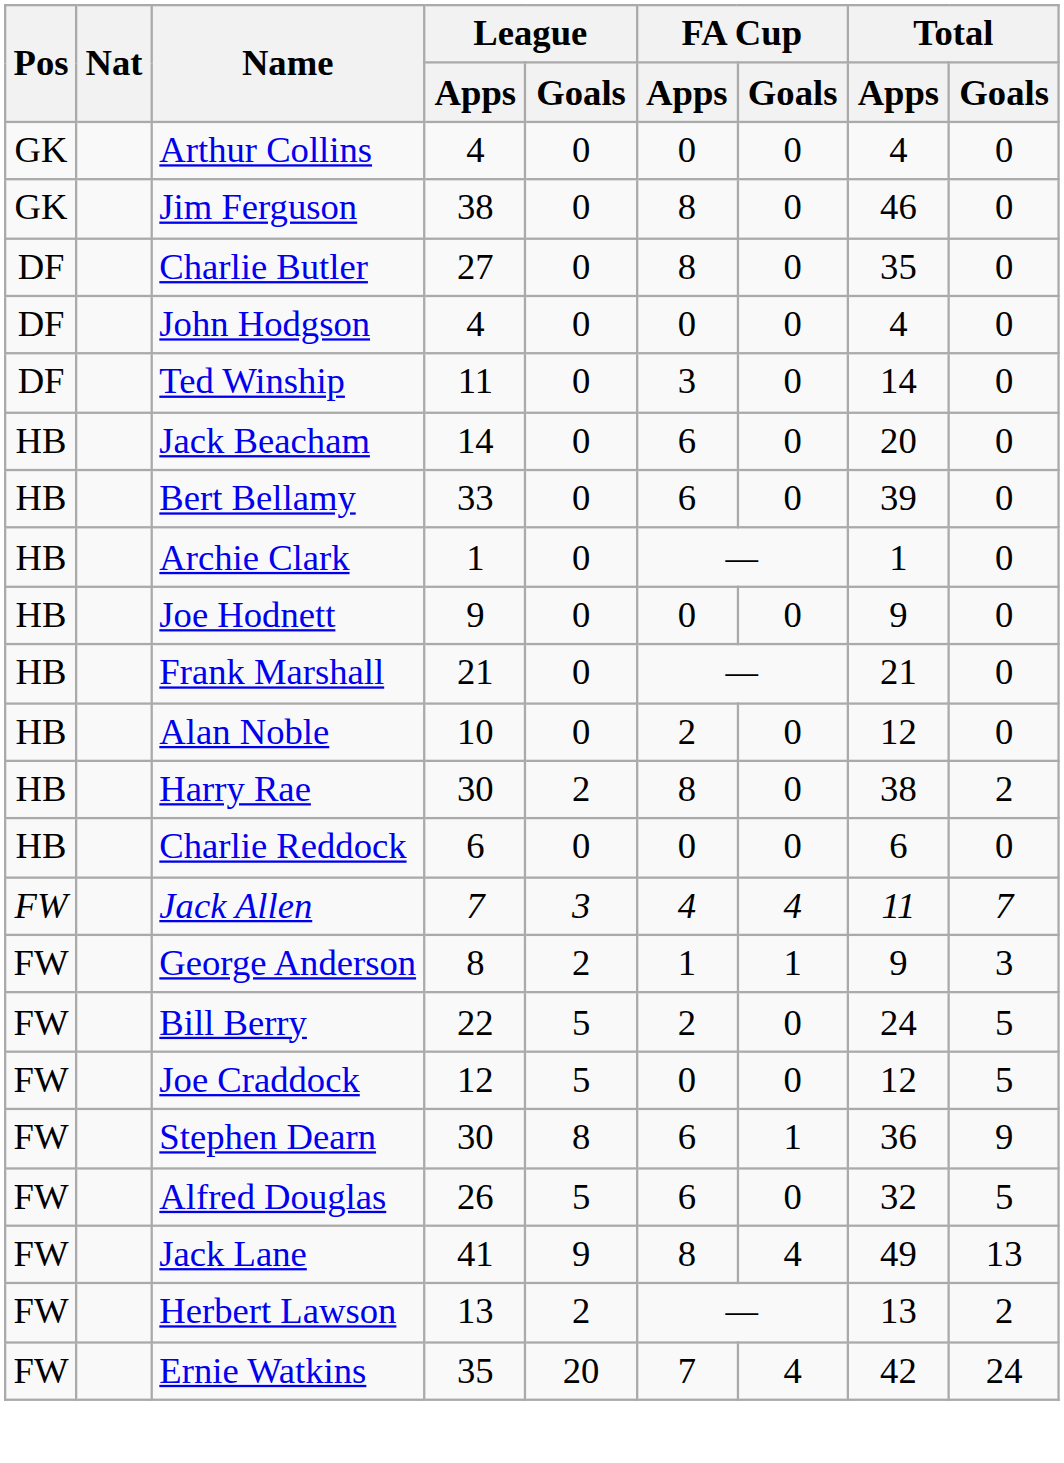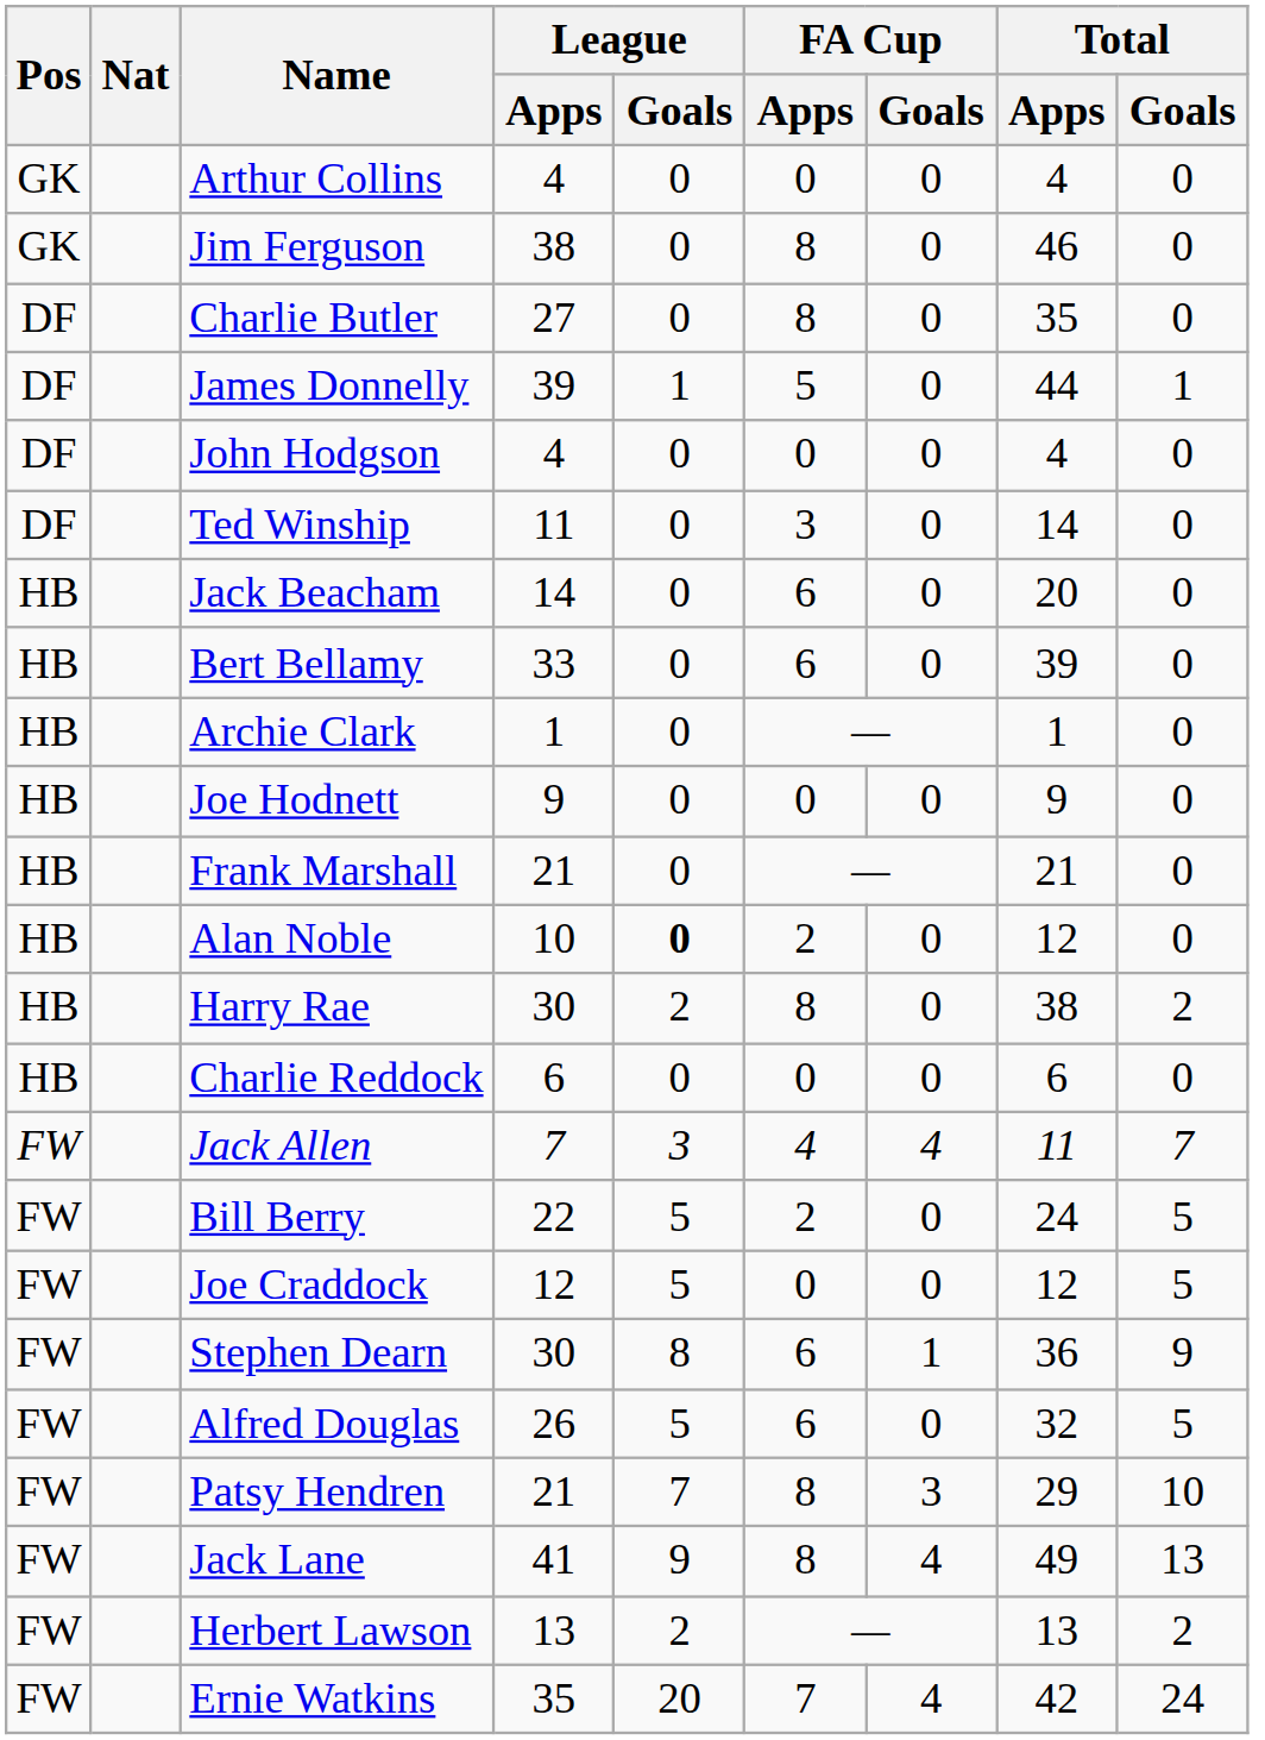 <table class="wikitable" style="text-align:center">
 <tr>
 <th rowspan="2">Pos</th>
 <th rowspan="2">Nat</th>
 <th rowspan="2">Name</th>
 <th colspan="2" style="width:85px;">League</th>
 <th colspan="2" style="width:85px;">FA Cup</th>
 <th colspan="2" style="width:85px;">Total</th>
 </tr>
 <tr>
 <th>Apps</th>
 <th>Goals</th>
 <th>Apps</th>
 <th>Goals</th>
 <th>Apps</th>
 <th>Goals</th>
 </tr>
 <tr>
 <td>GK</td>
 <td></td>
 <td style="text-align:left;"><a href='#'>Arthur Collins</a></td>
 <td>4</td>
 <td>0</td>
 <td>0</td>
 <td>0</td>
 <td>4</td>
 <td>0</td>
 </tr>
 <tr>
 <td>GK</td>
 <td></td>
 <td style="text-align:left;"><a href='#'>Jim Ferguson</a></td>
 <td>38</td>
 <td>0</td>
 <td>8</td>
 <td>0</td>
 <td>46</td>
 <td>0</td>
 </tr>
 <tr>
 <td>DF</td>
 <td></td>
 <td style="text-align:left;"><a href='#'>Charlie Butler</a></td>
 <td>27</td>
 <td>0</td>
 <td>8</td>
 <td>0</td>
 <td>35</td>
 <td>0</td>
+</tr>
+<tr>
+<td>DF</td>
+<td></td>
+<td style="text-align:left;"><a href='#'>James Donnelly</a></td>
+<td>39</td>
+<td>1</td>
+<td>5</td>
+<td>0</td>
+<td>44</td>
+<td>1</td>
 </tr>
 <tr>
 <td>DF</td>
 <td></td>
 <td style="text-align:left;"><a href='#'>John Hodgson</a></td>
 <td>4</td>
 <td>0</td>
 <td>0</td>
 <td>0</td>
 <td>4</td>
 <td>0</td>
 </tr>
 <tr>
 <td>DF</td>
 <td></td>
 <td style="text-align:left;"><a href='#'>Ted Winship</a></td>
 <td>11</td>
 <td>0</td>
 <td>3</td>
 <td>0</td>
 <td>14</td>
 <td>0</td>
 </tr>
 <tr>
 <td>HB</td>
 <td></td>
 <td style="text-align:left;"><a href='#'>Jack Beacham</a></td>
 <td>14</td>
 <td>0</td>
 <td>6</td>
 <td>0</td>
 <td>20</td>
 <td>0</td>
 </tr>
 <tr>
 <td>HB</td>
 <td></td>
 <td style="text-align:left;"><a href='#'>Bert Bellamy</a></td>
 <td>33</td>
 <td>0</td>
 <td>6</td>
 <td>0</td>
 <td>39</td>
 <td>0</td>
 </tr>
 <tr>
 <td>HB</td>
 <td></td>
 <td style="text-align:left;"><a href='#'>Archie Clark</a></td>
 <td>1</td>
 <td>0</td>
 <td colspan="2"><em>—</em></td>
 <td>1</td>
 <td>0</td>
 </tr>
 <tr>
 <td>HB</td>
 <td></td>
 <td style="text-align:left;"><a href='#'>Joe Hodnett</a></td>
 <td>9</td>
 <td>0</td>
 <td>0</td>
 <td>0</td>
 <td>9</td>
 <td>0</td>
 </tr>
 <tr>
 <td>HB</td>
 <td></td>
 <td style="text-align:left;"><a href='#'>Frank Marshall</a></td>
 <td>21</td>
 <td>0</td>
 <td colspan="2"><em>—</em></td>
 <td>21</td>
 <td>0</td>
 </tr>
 <tr>
 <td>HB</td>
 <td><em></em></td>
 <td style="text-align:left;"><a href='#'>Alan Noble</a></td>
 <td>10</td>
-<td>0</td>
+<td><strong>0</strong></td>
 <td>2</td>
 <td>0</td>
 <td>12</td>
 <td>0</td>
 </tr>
 <tr>
 <td>HB</td>
 <td></td>
 <td style="text-align:left;"><a href='#'>Harry Rae</a></td>
 <td>30</td>
 <td>2</td>
 <td>8</td>
 <td>0</td>
 <td>38</td>
 <td>2</td>
 </tr>
 <tr>
 <td>HB</td>
 <td></td>
 <td style="text-align:left;"><a href='#'>Charlie Reddock</a></td>
 <td>6</td>
 <td>0</td>
 <td>0</td>
 <td>0</td>
 <td>6</td>
 <td>0</td>
 </tr>
 <tr>
 <td><em>FW</em></td>
 <td><em></em></td>
 <td style="text-align:left;"><a href='#'><em>Jack Allen</em></a></td>
 <td><em>7</em></td>
 <td><em>3</em></td>
 <td><em>4</em></td>
 <td><em>4</em></td>
 <td><em>11</em></td>
 <td><em>7</em></td>
-</tr>
-<tr>
-<td>FW</td>
-<td></td>
-<td style="text-align:left;"><a href='#'>George Anderson</a></td>
-<td>8</td>
-<td>2</td>
-<td>1</td>
-<td>1</td>
-<td>9</td>
-<td>3</td>
 </tr>
 <tr>
 <td>FW</td>
 <td></td>
 <td style="text-align:left;"><a href='#'>Bill Berry</a></td>
 <td>22</td>
 <td>5</td>
 <td>2</td>
 <td>0</td>
 <td>24</td>
 <td>5</td>
 </tr>
 <tr>
 <td>FW</td>
 <td></td>
 <td style="text-align:left;"><a href='#'>Joe Craddock</a></td>
 <td>12</td>
 <td>5</td>
 <td>0</td>
 <td>0</td>
 <td>12</td>
 <td>5</td>
 </tr>
 <tr>
 <td>FW</td>
 <td></td>
 <td style="text-align:left;"><a href='#'>Stephen Dearn</a></td>
 <td>30</td>
 <td>8</td>
 <td>6</td>
 <td>1</td>
 <td>36</td>
 <td>9</td>
 </tr>
 <tr>
 <td>FW</td>
 <td></td>
 <td style="text-align:left;"><a href='#'>Alfred Douglas</a></td>
 <td>26</td>
 <td>5</td>
 <td>6</td>
 <td>0</td>
 <td>32</td>
 <td>5</td>
 </tr>
 <tr>
 <td>FW</td>
 <td><em></em></td>
+<td style="text-align:left;"><a href='#'>Patsy Hendren</a></td>
+<td>21</td>
+<td>7</td>
+<td>8</td>
+<td>3</td>
+<td>29</td>
+<td>10</td>
+</tr>
+<tr>
+<td>FW</td>
+<td><em></em></td>
 <td style="text-align:left;"><a href='#'>Jack Lane</a></td>
 <td>41</td>
 <td>9</td>
 <td>8</td>
 <td>4</td>
 <td>49</td>
 <td>13</td>
 </tr>
 <tr>
 <td>FW</td>
 <td></td>
 <td style="text-align:left;"><a href='#'>Herbert Lawson</a></td>
 <td>13</td>
 <td>2</td>
 <td colspan="2"><em>—</em></td>
 <td>13</td>
 <td>2</td>
 </tr>
 <tr>
 <td>FW</td>
 <td></td>
 <td style="text-align:left;"><a href='#'>Ernie Watkins</a></td>
 <td>35</td>
 <td>20</td>
 <td>7</td>
 <td>4</td>
 <td>42</td>
 <td>24</td>
 </tr>
 </table>
